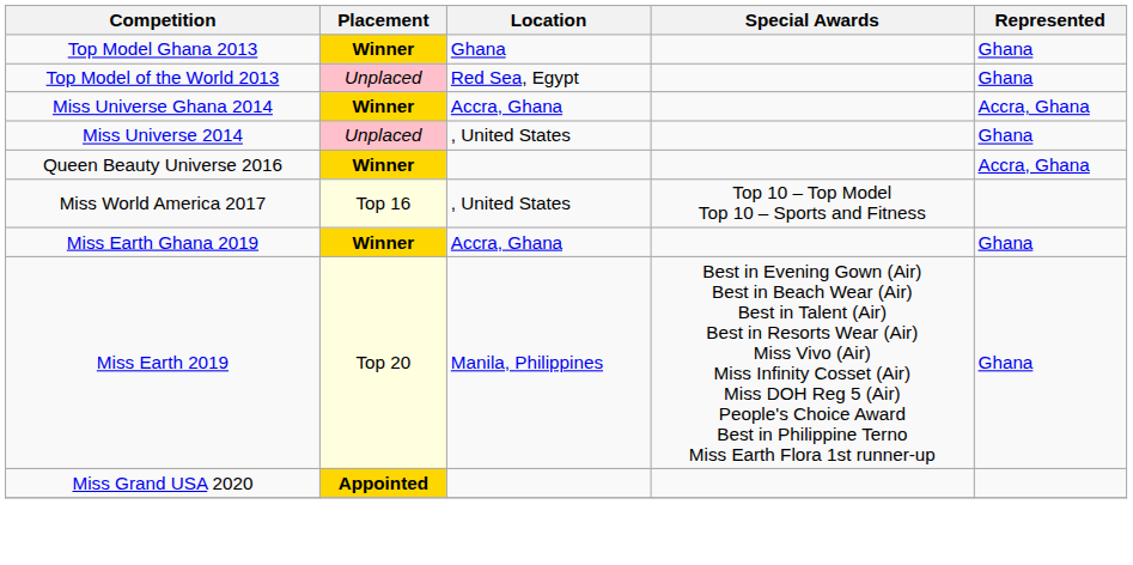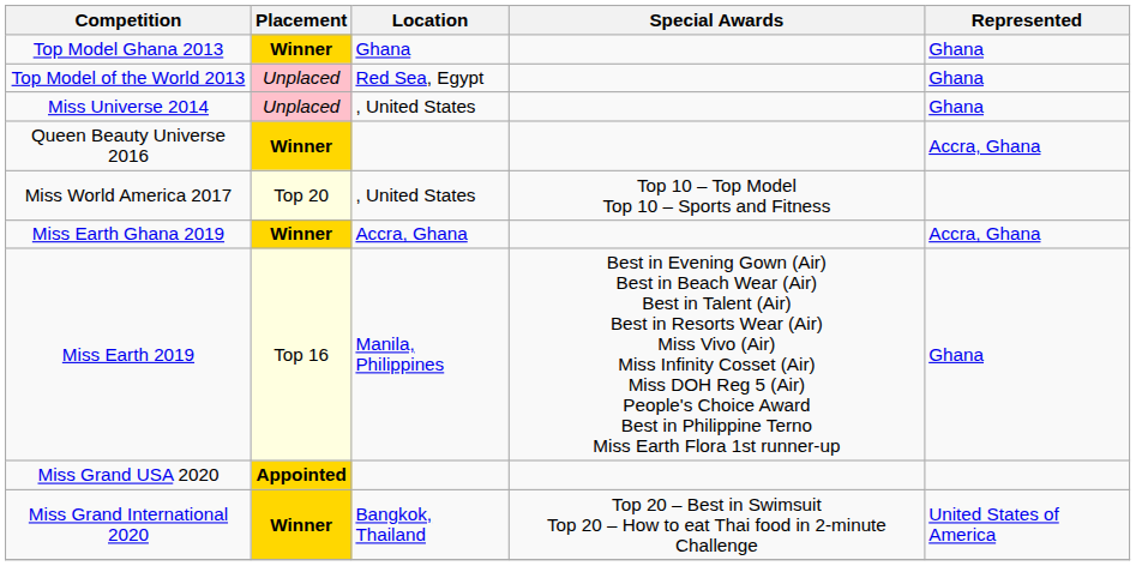 <table class="wikitable sortable" style=" font-size:90%; width:70%; text-align:center">
 <tr>
 <th>Competition</th>
 <th>Placement</th>
 <th>Location</th>
 <th>Special Awards</th>
 <th>Represented</th>
 </tr>
 <tr>
 <td><a href='#'>Top Model Ghana 2013</a></td>
 <td style="background:gold;"><strong>Winner</strong></td>
 <td align=left> <a href='#'>Ghana</a></td>
 <td></td>
 <td align=left> <a href='#'>Ghana</a></td>
 </tr>
 <tr>
 <td><a href='#'>Top Model of the World 2013</a></td>
 <td style="background:pink;"><em>Unplaced</em></td>
 <td align=left> <a href='#'>Red Sea</a>, Egypt</td>
 <td></td>
 <td align=left> <a href='#'>Ghana</a></td>
 </tr>
 <tr>
-<td><a href='#'>Miss Universe Ghana 2014</a></td>
-<td style="background:gold;"><strong>Winner</strong></td>
-<td align=left> <a href='#'>Accra, Ghana</a></td>
-<td></td>
-<td align=left> <a href='#'>Accra, Ghana</a></td>
-</tr>
-<tr>
 <td><a href='#'>Miss Universe 2014</a></td>
 <td style="background:pink;"><em>Unplaced</em></td>
 <td align=left>, United States</td>
 <td></td>
 <td align=left> <a href='#'>Ghana</a></td>
 </tr>
 <tr>
 <td>Queen Beauty Universe 2016</td>
 <td style="background:gold;"><strong>Winner</strong></td>
 <td align=left></td>
 <td></td>
 <td align=left> <a href='#'>Accra, Ghana</a></td>
 </tr>
 <tr>
 <td>Miss World America 2017</td>
-<td style="background:lightyellow;">Top 16</td>
+<td style="background:lightyellow;">Top 20</td>
 <td align=left>, United States</td>
 <td>Top 10 – Top Model <br> Top 10 – Sports and Fitness</td>
 <td align=left></td>
 </tr>
 <tr>
 <td><a href='#'>Miss Earth Ghana 2019</a></td>
 <td style="background:gold;"><strong>Winner</strong></td>
 <td align=left> <a href='#'>Accra, Ghana</a></td>
 <td></td>
-<td align=left> <a href='#'>Ghana</a></td>
+<td align=left> <a href='#'>Accra, Ghana</a></td>
 </tr>
 <tr>
 <td><a href='#'>Miss Earth 2019</a></td>
-<td style="background:lightyellow;">Top 20</td>
+<td style="background:lightyellow;">Top 16</td>
 <td align=left> <a href='#'>Manila, Philippines</a></td>
 <td>Best in Evening Gown (Air)<br>Best in Beach Wear (Air)<br> Best in Talent (Air)<br> Best in Resorts Wear (Air)<br> Miss Vivo (Air) <br> Miss Infinity Cosset (Air)<br>Miss DOH Reg 5 (Air)<br>People's Choice Award<br>Best in Philippine Terno<br>Miss Earth Flora 1st runner-up</td>
 <td align=left> <a href='#'>Ghana</a></td>
 </tr>
 <tr>
 <td><a href='#'>Miss Grand USA</a> 2020</td>
 <td style="background:gold;"><strong>Appointed</strong></td>
 <td align=left></td>
 <td></td>
 <td align=left></td>
 </tr>
 <tr>
+<td><a href='#'>Miss Grand International 2020</a></td>
+<td style="background:gold;"><strong>Winner</strong></td>
+<td align=left> <a href='#'>Bangkok, Thailand</a></td>
+<td>Top 20 – Best in Swimsuit<br>Top 20 – How to eat Thai food in 2-minute Challenge</td>
+<td align=left> <a href='#'>United States of America</a></td>
+</tr>
+<tr>
 </tr>
 </table>
